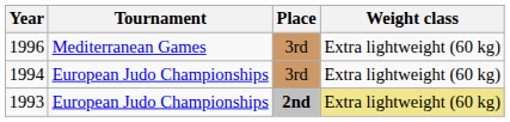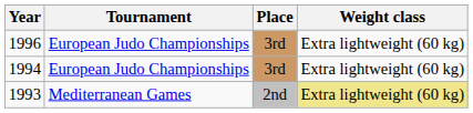 <table class=wikitable>
 <tr>
 <th>Year</th>
 <th>Tournament</th>
 <th>Place</th>
 <th>Weight class</th>
 </tr>
 <tr>
 <td>1996</td>
-<td><a href='#'>Mediterranean Games</a></td>
+<td><a href='#'>European Judo Championships</a></td>
 <td bgcolor="cc9966" align="center">3rd</td>
 <td>Extra lightweight (60 kg)</td>
 </tr>
 <tr>
 <td>1994</td>
 <td><a href='#'>European Judo Championships</a></td>
 <td bgcolor="cc9966" align="center">3rd</td>
 <td>Extra lightweight (60 kg)</td>
 </tr>
 <tr>
 <td>1993</td>
-<td><a href='#'>European Judo Championships</a></td>
-<td bgcolor="silver" align="center"><strong>2nd</strong></td>
+<td><a href='#'>Mediterranean Games</a></td>
+<td bgcolor="silver" align="center">2nd</td>
 <td style="background: khaki;">Extra lightweight (60 kg)</td>
 </tr>
 </table>
